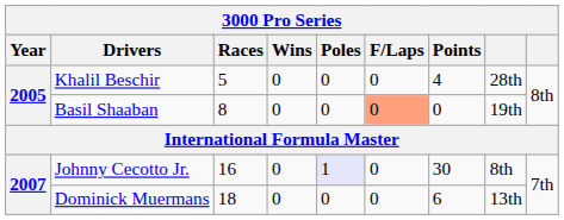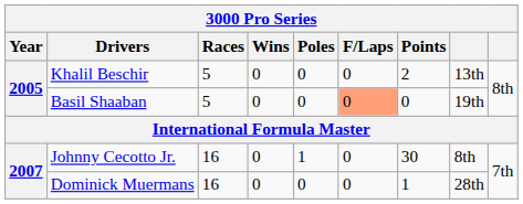 <table class="wikitable" style="font-size:85%">
 <tr>
 <th colspan="9" align="center"><a href='#'>3000 Pro Series</a></th>
 </tr>
 <tr>
 <th>Year</th>
 <th>Drivers</th>
 <th>Races</th>
 <th>Wins</th>
 <th>Poles</th>
 <th>F/Laps</th>
 <th>Points</th>
 <th></th>
 <th></th>
 </tr>
 <tr>
 <th rowspan=2><a href='#'>2005</a></th>
 <td> <a href='#'>Khalil Beschir</a></td>
 <td>5</td>
 <td>0</td>
 <td>0</td>
 <td>0</td>
-<td>4</td>
-<td>28th</td>
+<td>2</td>
+<td>13th</td>
 <td rowspan=2>8th</td>
 </tr>
 <tr>
 <td> <a href='#'>Basil Shaaban</a></td>
-<td>8</td>
+<td>5</td>
 <td>0</td>
 <td>0</td>
 <td style="background: lightsalmon;">0</td>
 <td>0</td>
 <td>19th</td>
 </tr>
 <tr>
 <th colspan="9" align="center"><a href='#'>International Formula Master</a></th>
 </tr>
 <tr>
 <th rowspan=2><a href='#'>2007</a></th>
 <td> <a href='#'>Johnny Cecotto Jr.</a></td>
 <td>16</td>
 <td>0</td>
-<td style="background: lavender;">1</td>
+<td>1</td>
 <td>0</td>
 <td>30</td>
 <td>8th</td>
 <td rowspan=2>7th</td>
 </tr>
 <tr>
 <td> <a href='#'>Dominick Muermans</a></td>
-<td>18</td>
+<td>16</td>
 <td>0</td>
 <td>0</td>
 <td>0</td>
-<td>6</td>
-<td>13th</td>
+<td>1</td>
+<td>28th</td>
 </tr>
 </table>
